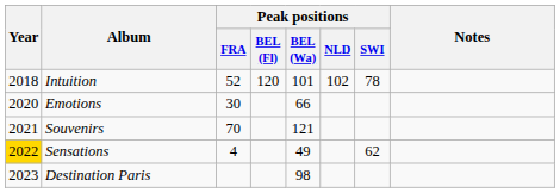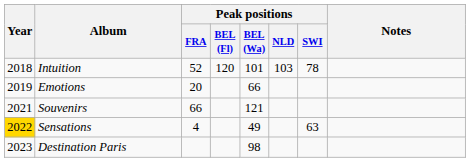 <table class="wikitable">
 <tr>
 <th rowspan="2" style="text-align:center; width:10px;">Year</th>
 <th rowspan="2" style="text-align:center; width:180px;">Album</th>
 <th colspan="5" style="text-align:center; width:30px;">Peak positions</th>
 <th rowspan="2" style="text-align:center; width:170px;">Notes</th>
 </tr>
 <tr>
 <th style="width:30px;"><small><a href='#'>FRA</a></small><br></th>
 <th style="width:30px;"><small><a href='#'>BEL <br>(Fl)</a></small><br></th>
 <th style="width:30px;"><small><a href='#'>BEL <br>(Wa)</a></small><br></th>
 <th style="width:30px;"><small><a href='#'>NLD</a></small><br></th>
 <th style="width:30px;"><small><a href='#'>SWI</a></small><br></th>
 </tr>
 <tr>
 <td style="text-align:center;">2018</td>
 <td><em>Intuition</em></td>
 <td style="text-align:center;">52</td>
 <td style="text-align:center;">120</td>
 <td style="text-align:center;">101</td>
-<td style="text-align:center;">102</td>
+<td style="text-align:center;">103</td>
 <td style="text-align:center;">78</td>
 <td></td>
 </tr>
 <tr>
-<td style="text-align:center;">2020</td>
+<td style="text-align:center;">2019</td>
 <td><em>Emotions</em></td>
-<td style="text-align:center;">30</td>
+<td style="text-align:center;">20</td>
 <td style="text-align:center;"></td>
 <td style="text-align:center;">66</td>
 <td style="text-align:center;"></td>
 <td style="text-align:center;"></td>
 <td></td>
 </tr>
 <tr>
 <td style="text-align:center;">2021</td>
 <td><em>Souvenirs</em></td>
-<td style="text-align:center;">70</td>
+<td style="text-align:center;">66</td>
 <td style="text-align:center;"></td>
 <td style="text-align:center;">121</td>
 <td style="text-align:center;"></td>
 <td style="text-align:center;"></td>
 <td></td>
 </tr>
 <tr>
 <td style="background: gold; text-align:center;">2022</td>
 <td><em>Sensations</em></td>
 <td style="text-align:center;">4</td>
 <td style="text-align:center;"></td>
 <td style="text-align:center;">49</td>
 <td style="text-align:center;"></td>
-<td style="text-align:center;">62</td>
+<td style="text-align:center;">63</td>
 <td></td>
 </tr>
 <tr>
 <td style="text-align:center;">2023</td>
 <td><em>Destination Paris</em></td>
 <td style="text-align:center;"></td>
 <td style="text-align:center;"></td>
 <td style="text-align:center;">98</td>
 <td style="text-align:center;"></td>
 <td style="text-align:center;"></td>
 <td></td>
 </tr>
 </table>
